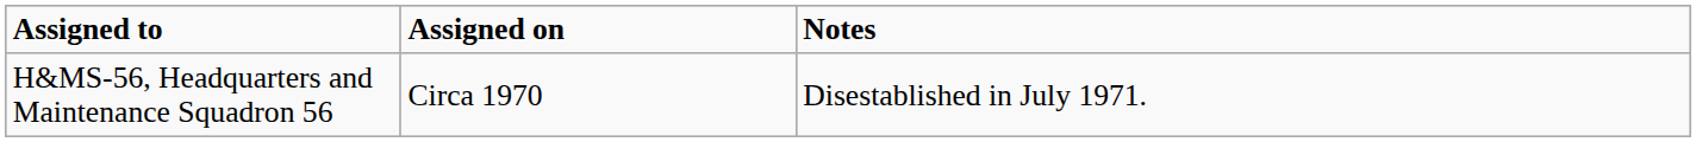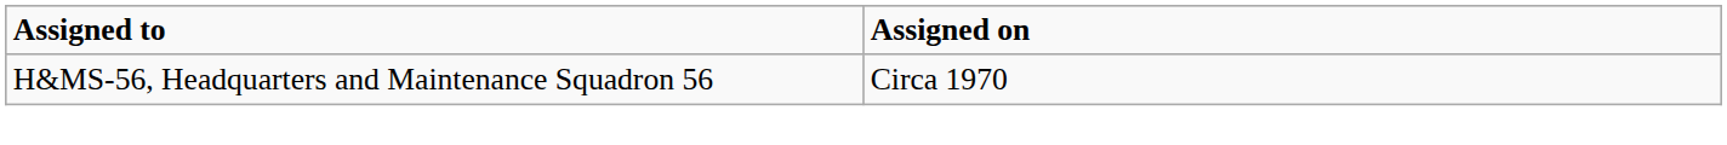 <table class="wikitable" style="width: 70%;">
 <tr>
 <td style="width: 200px;"><strong>Assigned to</strong></td>
 <td style="width: 200px;"><strong>Assigned on</strong></td>
-<td><strong>Notes</strong></td>
 </tr>
 <tr>
 <td>H&MS-56, Headquarters and Maintenance Squadron 56</td>
 <td>Circa 1970</td>
-<td>Disestablished in July 1971.</td>
 </tr>
 </table>
